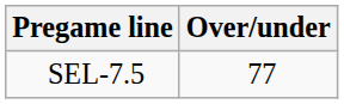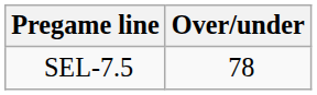 <table class="wikitable">
 <tr align="center">
 <th style=>Pregame line</th>
 <th style=>Over/under</th>
 </tr>
 <tr align="center">
 <td> SEL-7.5</td>
-<td> 77</td>
+<td> 78</td>
 </tr>
 </table>
